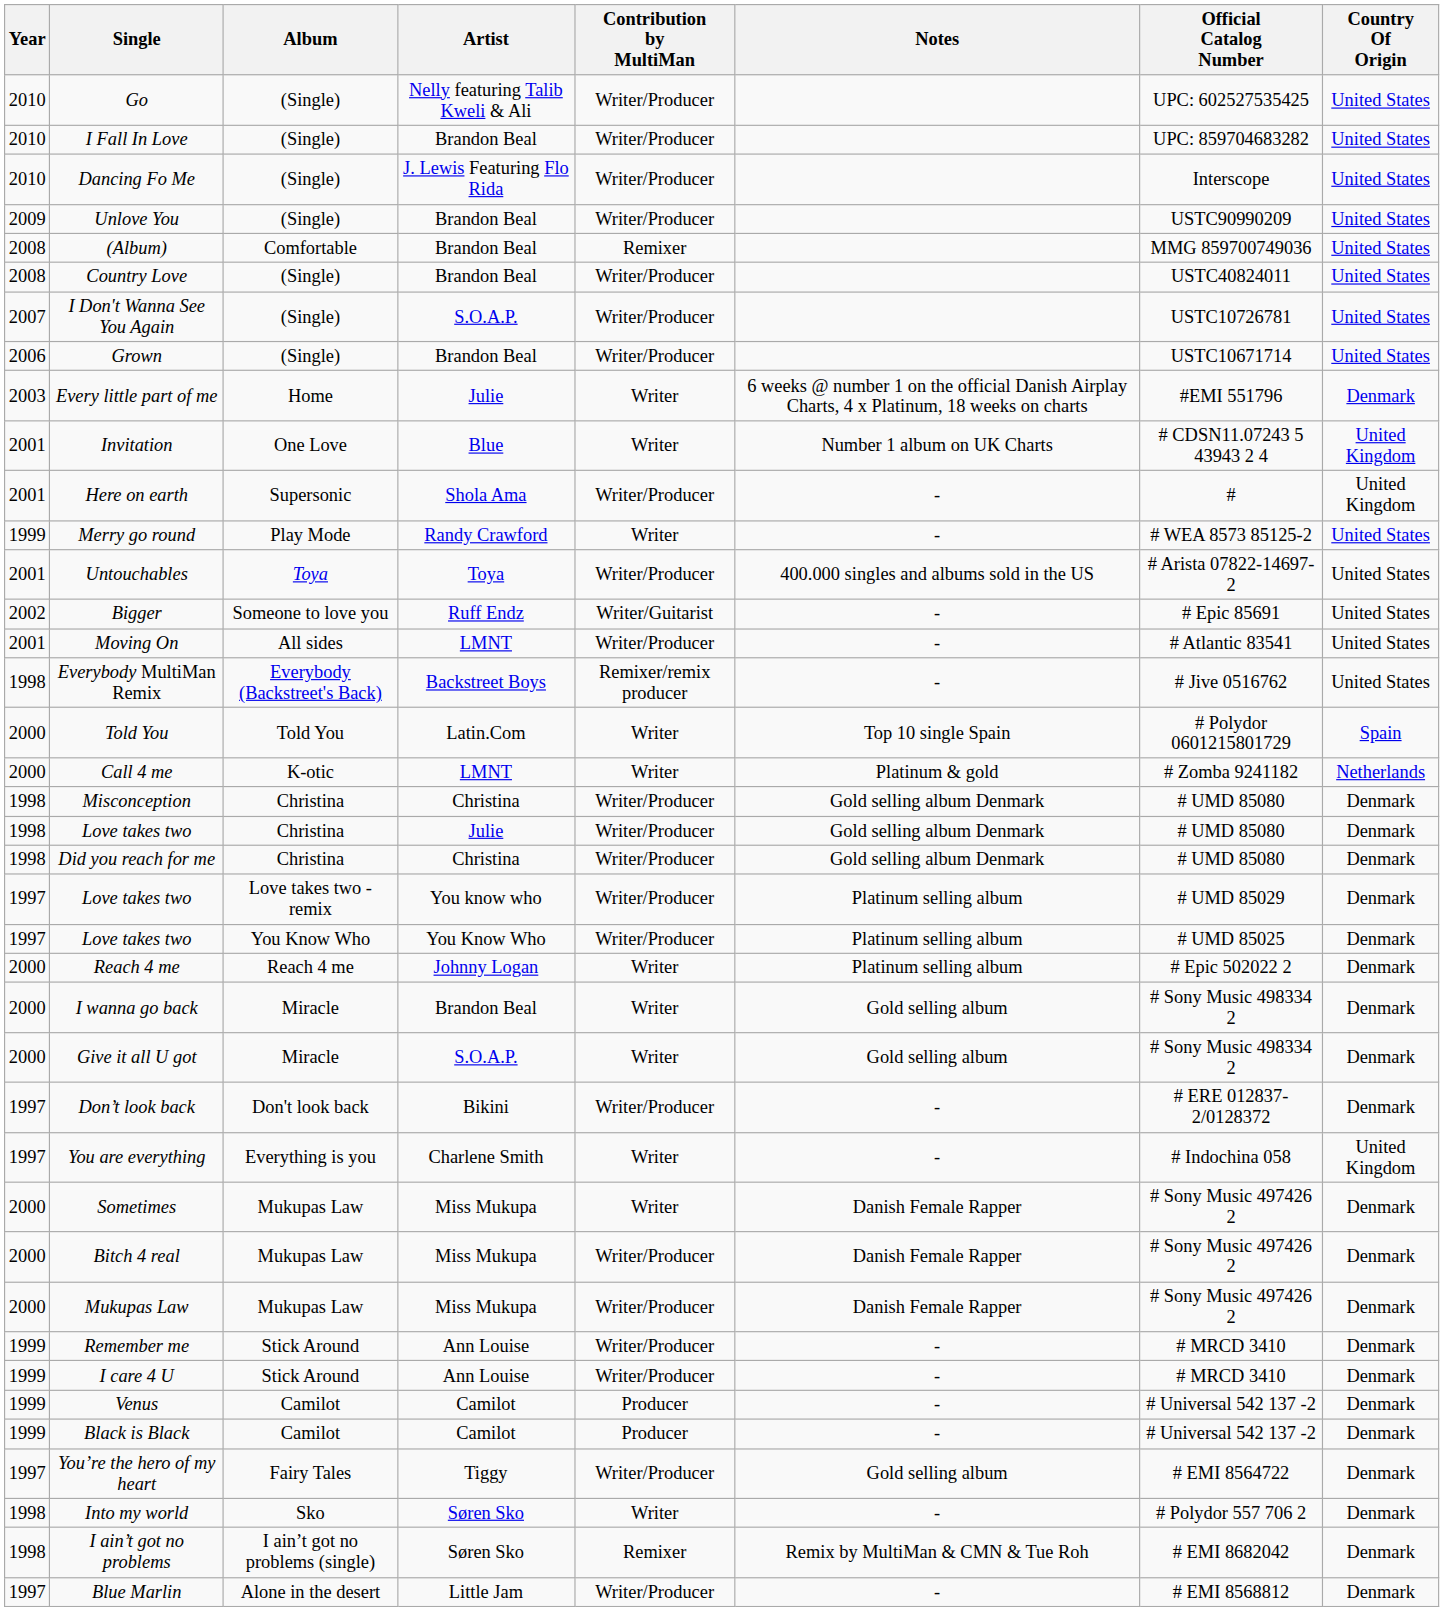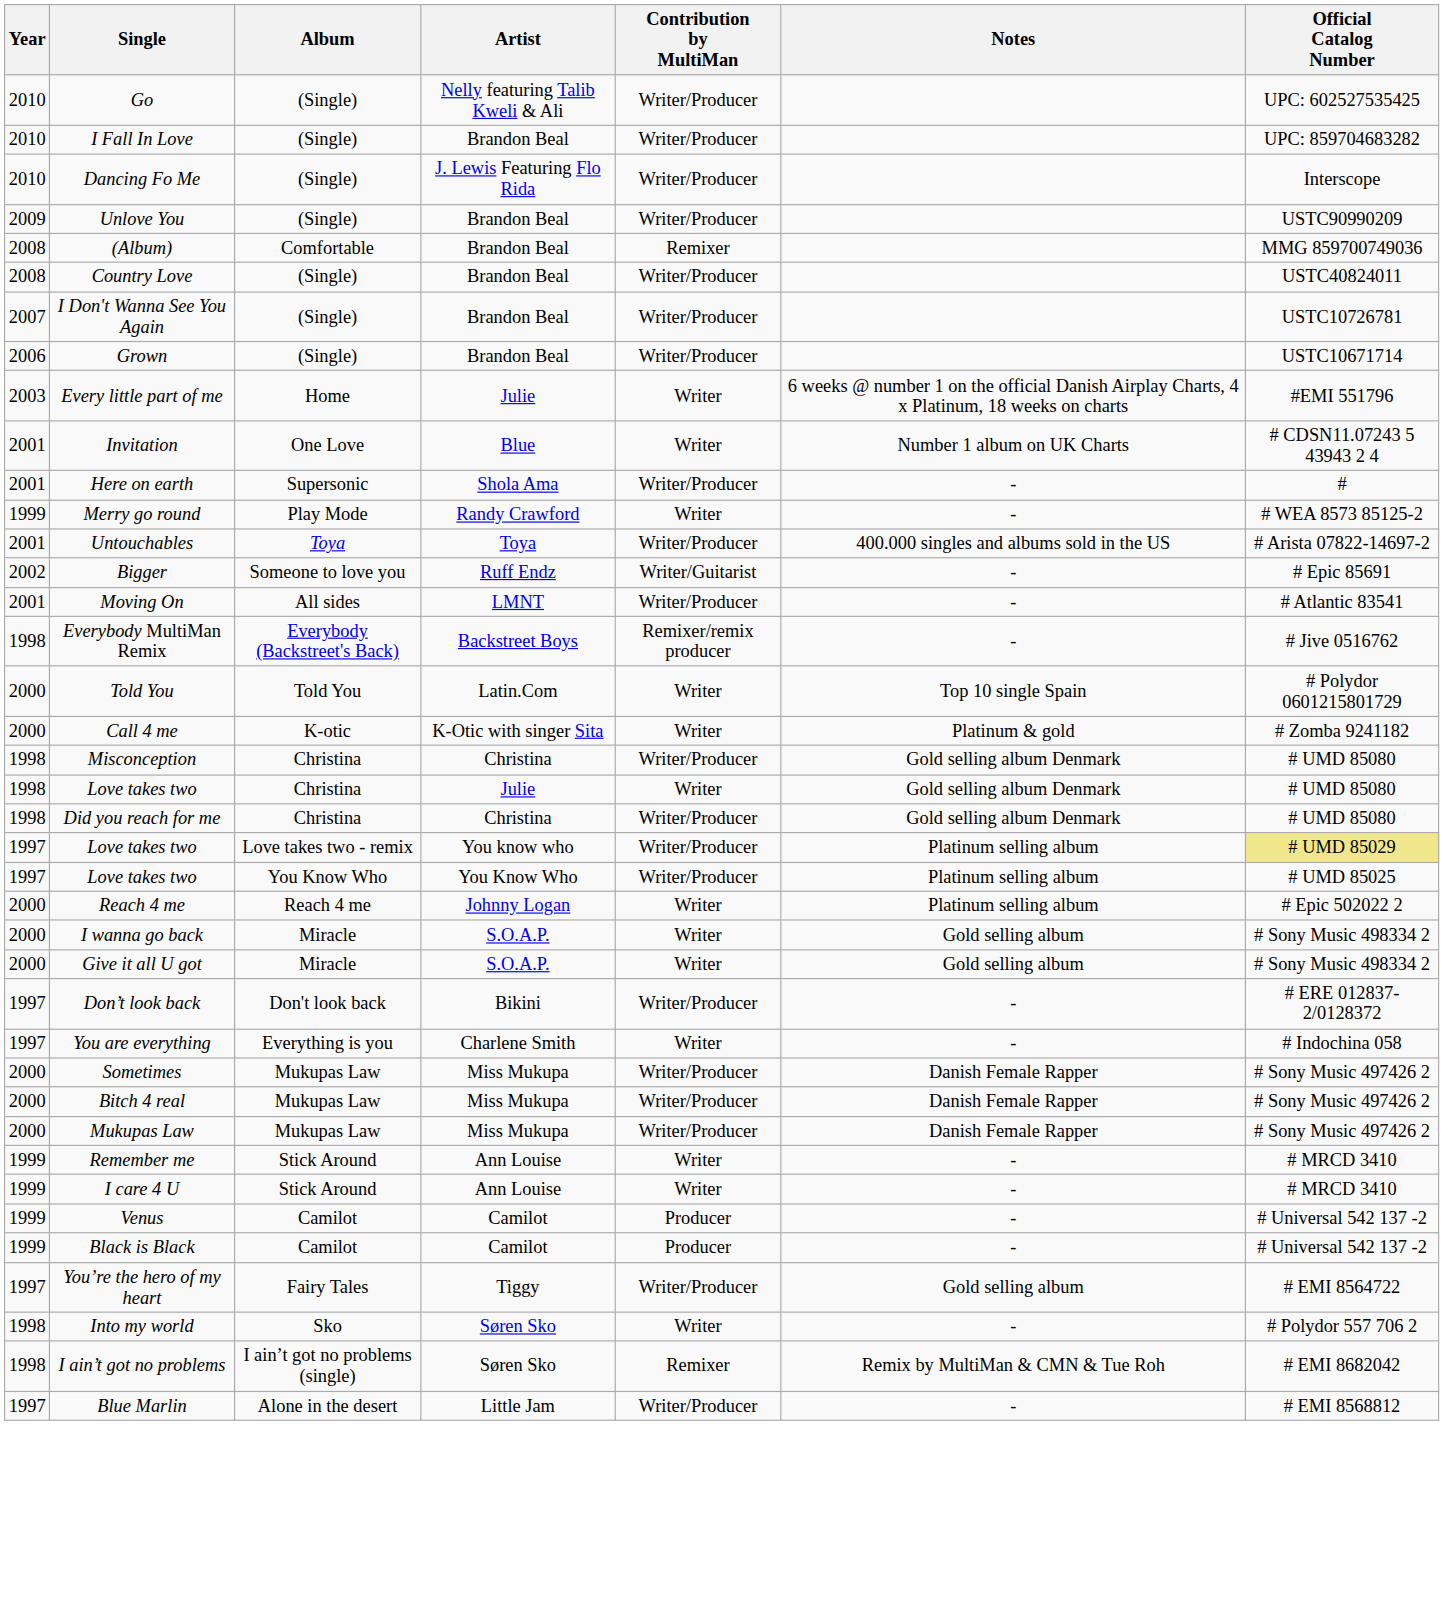 <table class="wikitable">
 <tr>
 <th>Year</th>
 <th>Single</th>
 <th>Album</th>
 <th>Artist</th>
 <th>Contribution<br>by<br>MultiMan</th>
 <th>Notes</th>
 <th>Official<br>Catalog<br>Number</th>
-<th>Country<br>Of<br>Origin</th>
 </tr>
 <tr>
 <td align="center">2010</td>
 <td align="center"><em>Go</em></td>
 <td align="center">(Single)</td>
 <td align="center"><a href='#'>Nelly</a> featuring <a href='#'>Talib Kweli</a> & Ali</td>
 <td align="center">Writer/Producer</td>
 <td align="center"></td>
 <td align="center">UPC: 602527535425</td>
-<td align="center"><a href='#'>United States</a></td>
 </tr>
 <tr>
 <td align="center">2010</td>
 <td align="center"><em>I Fall In Love</em></td>
 <td align="center">(Single)</td>
 <td align="center">Brandon Beal</td>
 <td align="center">Writer/Producer</td>
 <td align="center"></td>
 <td align="center">UPC: 859704683282</td>
-<td align="center"><a href='#'>United States</a></td>
 </tr>
 <tr>
 <td align="center">2010</td>
 <td align="center"><em>Dancing Fo Me</em> </td>
 <td align="center">(Single)</td>
 <td align="center"><a href='#'>J. Lewis</a> Featuring <a href='#'>Flo Rida</a></td>
 <td align="center">Writer/Producer</td>
 <td align="center"></td>
 <td align="center">Interscope</td>
-<td align="center"><a href='#'>United States</a></td>
 </tr>
 <tr>
 <td align="center">2009</td>
 <td align="center"><em>Unlove You</em></td>
 <td align="center">(Single)</td>
 <td align="center">Brandon Beal</td>
 <td align="center">Writer/Producer</td>
 <td align="center"></td>
 <td align="center">USTC90990209</td>
-<td align="center"><a href='#'>United States</a></td>
 </tr>
 <tr>
 <td align="center">2008</td>
 <td align="center"><em>(Album)</em></td>
 <td align="center">Comfortable</td>
 <td align="center">Brandon Beal</td>
 <td align="center">Remixer</td>
 <td align="center"></td>
 <td align="center">MMG 859700749036</td>
-<td align="center"><a href='#'>United States</a></td>
 </tr>
 <tr>
 <td align="center">2008</td>
 <td align="center"><em>Country Love</em></td>
 <td align="center">(Single)</td>
 <td align="center">Brandon Beal</td>
 <td align="center">Writer/Producer</td>
 <td align="center"></td>
 <td align="center">USTC40824011</td>
-<td align="center"><a href='#'>United States</a></td>
 </tr>
 <tr>
 <td align="center">2007</td>
 <td align="center"><em>I Don't Wanna See You Again</em></td>
 <td align="center">(Single)</td>
-<td align="center"><a href='#'>S.O.A.P.</a></td>
+<td align="center">Brandon Beal</td>
 <td align="center">Writer/Producer</td>
 <td align="center"></td>
 <td align="center">USTC10726781</td>
-<td align="center"><a href='#'>United States</a></td>
 </tr>
 <tr>
 <td align="center">2006</td>
 <td align="center"><em>Grown</em></td>
 <td align="center">(Single)</td>
 <td align="center">Brandon Beal</td>
 <td align="center">Writer/Producer</td>
 <td align="center"></td>
 <td align="center">USTC10671714</td>
-<td align="center"><a href='#'>United States</a></td>
 </tr>
 <tr>
 <td align="center">2003</td>
 <td align="center"><em>Every little part of me</em></td>
 <td align="center">Home</td>
 <td align="center"><a href='#'>Julie</a></td>
 <td align="center">Writer</td>
 <td align="center">6 weeks @ number 1 on the official Danish Airplay Charts, 4 x Platinum, 18 weeks on charts</td>
 <td align="center">#EMI 551796</td>
-<td align="center"><a href='#'>Denmark</a></td>
 </tr>
 <tr>
 <td align="center">2001</td>
 <td align="center"><em>Invitation</em></td>
 <td align="center">One Love</td>
 <td align="center"><a href='#'>Blue</a></td>
 <td align="center">Writer</td>
 <td align="center">Number 1 album on UK Charts</td>
 <td align="center"># CDSN11.07243 5 43943 2 4</td>
-<td align="center"><a href='#'>United Kingdom</a></td>
 </tr>
 <tr>
 <td align="center">2001</td>
 <td align="center"><em>Here on earth</em></td>
 <td align="center">Supersonic</td>
 <td align="center"><a href='#'>Shola Ama</a></td>
 <td align="center">Writer/Producer</td>
 <td align="center">-</td>
 <td align="center">#</td>
-<td align="center">United Kingdom</td>
 </tr>
 <tr>
 <td align="center">1999</td>
 <td align="center"><em>Merry go round</em></td>
 <td align="center">Play Mode</td>
 <td align="center"><a href='#'>Randy Crawford</a></td>
 <td align="center">Writer</td>
 <td align="center">-</td>
 <td align="center"># WEA 8573 85125-2</td>
-<td align="center"><a href='#'>United States</a></td>
 </tr>
 <tr>
 <td align="center">2001</td>
 <td align="center"><em>Untouchables</em></td>
 <td align="center"><em><a href='#'>Toya</a></em></td>
 <td align="center"><a href='#'>Toya</a></td>
 <td align="center">Writer/Producer</td>
 <td align="center">400.000 singles and albums sold in the US</td>
 <td align="center"># Arista 07822-14697-2</td>
-<td align="center">United States</td>
 </tr>
 <tr>
 <td align="center">2002</td>
 <td align="center"><em>Bigger</em></td>
 <td align="center">Someone to love you</td>
 <td align="center"><a href='#'>Ruff Endz</a></td>
 <td align="center">Writer/Guitarist</td>
 <td align="center">-</td>
 <td align="center"># Epic 85691</td>
-<td align="center">United States</td>
 </tr>
 <tr>
 <td align="center">2001</td>
 <td align="center"><em>Moving On</em></td>
 <td align="center">All sides</td>
 <td align="center"><a href='#'>LMNT</a></td>
 <td align="center">Writer/Producer</td>
 <td align="center">-</td>
 <td align="center"># Atlantic 83541</td>
-<td align="center">United States</td>
 </tr>
 <tr>
 <td align="center">1998</td>
 <td align="center"><em>Everybody</em> MultiMan Remix </td>
 <td align="center"><a href='#'>Everybody (Backstreet's Back)</a></td>
 <td align="center"><a href='#'>Backstreet Boys</a></td>
 <td align="center">Remixer/remix producer</td>
 <td align="center">-</td>
 <td align="center"># Jive 0516762</td>
-<td align="center">United States</td>
 </tr>
 <tr>
 <td align="center">2000</td>
 <td align="center"><em>Told You</em></td>
 <td align="center">Told You</td>
 <td align="center">Latin.Com</td>
 <td align="center">Writer</td>
 <td align="center">Top 10 single Spain</td>
 <td align="center"># Polydor 0601215801729</td>
-<td align="center"><a href='#'>Spain</a></td>
 </tr>
 <tr>
 <td align="center">2000</td>
 <td align="center"><em>Call 4 me</em></td>
 <td align="center">K-otic</td>
-<td align="center"><a href='#'>LMNT</a></td>
+<td align="center">K-Otic with singer <a href='#'>Sita</a></td>
 <td align="center">Writer</td>
 <td align="center">Platinum & gold</td>
 <td align="center"># Zomba 9241182</td>
-<td align="center"><a href='#'>Netherlands</a></td>
 </tr>
 <tr>
 <td align="center">1998</td>
 <td align="center"><em>Misconception</em></td>
 <td align="center">Christina</td>
 <td align="center">Christina</td>
 <td align="center">Writer/Producer</td>
 <td align="center">Gold selling album Denmark</td>
 <td align="center"># UMD 85080</td>
-<td align="center">Denmark</td>
 </tr>
 <tr>
 <td align="center">1998</td>
 <td align="center"><em>Love takes two</em></td>
 <td align="center">Christina</td>
 <td align="center"><a href='#'>Julie</a></td>
-<td align="center">Writer/Producer</td>
+<td align="center">Writer</td>
 <td align="center">Gold selling album Denmark</td>
 <td align="center"># UMD 85080</td>
-<td align="center">Denmark</td>
 </tr>
 <tr>
 <td align="center">1998</td>
 <td align="center"><em>Did you reach for me</em></td>
 <td align="center">Christina</td>
 <td align="center">Christina</td>
 <td align="center">Writer/Producer</td>
 <td align="center">Gold selling album Denmark</td>
 <td align="center"># UMD 85080</td>
-<td align="center">Denmark</td>
 </tr>
 <tr>
 <td align="center">1997</td>
 <td align="center"><em>Love takes two</em></td>
 <td align="center">Love takes two - remix</td>
 <td align="center">You know who</td>
 <td align="center">Writer/Producer</td>
 <td align="center">Platinum selling album</td>
-<td align="center"># UMD 85029</td>
-<td align="center">Denmark</td>
+<td align="center" style="background: khaki;"># UMD 85029</td>
 </tr>
 <tr>
 <td align="center">1997</td>
 <td align="center"><em>Love takes two</em></td>
 <td align="center">You Know Who</td>
 <td align="center">You Know Who</td>
 <td align="center">Writer/Producer</td>
 <td align="center">Platinum selling album</td>
 <td align="center"># UMD 85025</td>
-<td align="center">Denmark</td>
 </tr>
 <tr>
 <td align="center">2000</td>
 <td align="center"><em>Reach 4 me</em></td>
 <td align="center">Reach 4 me</td>
 <td align="center"><a href='#'>Johnny Logan</a></td>
 <td align="center">Writer</td>
 <td align="center">Platinum selling album</td>
 <td align="center"># Epic 502022 2</td>
-<td align="center">Denmark</td>
 </tr>
 <tr>
 <td align="center">2000</td>
 <td align="center"><em>I wanna go back</em></td>
 <td align="center">Miracle</td>
-<td align="center">Brandon Beal</td>
+<td align="center"><a href='#'>S.O.A.P.</a></td>
 <td align="center">Writer</td>
 <td align="center">Gold selling album</td>
 <td align="center"># Sony Music 498334 2</td>
-<td align="center">Denmark</td>
 </tr>
 <tr>
 <td align="center">2000</td>
 <td align="center"><em>Give it all U got</em></td>
 <td align="center">Miracle</td>
 <td align="center"><a href='#'>S.O.A.P.</a></td>
 <td align="center">Writer</td>
 <td align="center">Gold selling album</td>
 <td align="center"># Sony Music 498334 2</td>
-<td align="center">Denmark</td>
 </tr>
 <tr>
 <td align="center">1997</td>
 <td align="center"><em>Don’t look back</em></td>
 <td align="center">Don't look back</td>
 <td align="center">Bikini</td>
 <td align="center">Writer/Producer</td>
 <td align="center">-</td>
 <td align="center"># ERE 012837-2/0128372</td>
-<td align="center">Denmark</td>
 </tr>
 <tr>
 <td align="center">1997</td>
 <td align="center"><em>You are everything</em></td>
 <td align="center">Everything is you</td>
 <td align="center">Charlene Smith</td>
 <td align="center">Writer</td>
 <td align="center">-</td>
 <td align="center"># Indochina 058</td>
-<td align="center">United Kingdom</td>
 </tr>
 <tr>
 <td align="center">2000</td>
 <td align="center"><em>Sometimes</em></td>
 <td align="center">Mukupas Law</td>
 <td align="center">Miss Mukupa</td>
-<td align="center">Writer</td>
+<td align="center">Writer/Producer</td>
 <td align="center">Danish Female Rapper</td>
 <td align="center"># Sony Music 497426 2</td>
-<td align="center">Denmark</td>
 </tr>
 <tr>
 <td align="center">2000</td>
 <td align="center"><em>Bitch 4 real</em></td>
 <td align="center">Mukupas Law</td>
 <td align="center">Miss Mukupa</td>
 <td align="center">Writer/Producer</td>
 <td align="center">Danish Female Rapper</td>
 <td align="center"># Sony Music 497426 2</td>
-<td align="center">Denmark</td>
 </tr>
 <tr>
 <td align="center">2000</td>
 <td align="center"><em>Mukupas Law</em></td>
 <td align="center">Mukupas Law</td>
 <td align="center">Miss Mukupa</td>
 <td align="center">Writer/Producer</td>
 <td align="center">Danish Female Rapper</td>
 <td align="center"># Sony Music 497426 2</td>
-<td align="center">Denmark</td>
 </tr>
 <tr>
 <td align="center">1999</td>
 <td align="center"><em>Remember me</em></td>
 <td align="center">Stick Around</td>
 <td align="center">Ann Louise</td>
-<td align="center">Writer/Producer</td>
+<td align="center">Writer</td>
 <td align="center">-</td>
 <td align="center"># MRCD 3410</td>
-<td align="center">Denmark</td>
 </tr>
 <tr>
 <td align="center">1999</td>
 <td align="center"><em>I care 4 U</em></td>
 <td align="center">Stick Around</td>
 <td align="center">Ann Louise</td>
-<td align="center">Writer/Producer</td>
+<td align="center">Writer</td>
 <td align="center">-</td>
 <td align="center"># MRCD 3410</td>
-<td align="center">Denmark</td>
 </tr>
 <tr>
 <td align="center">1999</td>
 <td align="center"><em>Venus</em></td>
 <td align="center">Camilot</td>
 <td align="center">Camilot</td>
 <td align="center">Producer</td>
 <td align="center">-</td>
 <td align="center"># Universal 542 137 -2</td>
-<td align="center">Denmark</td>
 </tr>
 <tr>
 <td align="center">1999</td>
 <td align="center"><em>Black is Black</em></td>
 <td align="center">Camilot</td>
 <td align="center">Camilot</td>
 <td align="center">Producer</td>
 <td align="center">-</td>
 <td align="center"># Universal 542 137 -2</td>
-<td align="center">Denmark</td>
 </tr>
 <tr>
 <td align="center">1997</td>
 <td align="center"><em>You’re the hero of my heart</em></td>
 <td align="center">Fairy Tales</td>
 <td align="center">Tiggy</td>
 <td align="center">Writer/Producer</td>
 <td align="center">Gold selling album</td>
 <td align="center"># EMI 8564722</td>
-<td align="center">Denmark</td>
 </tr>
 <tr>
 <td align="center">1998</td>
 <td align="center"><em>Into my world</em></td>
 <td align="center">Sko</td>
 <td align="center"><a href='#'>Søren Sko</a></td>
 <td align="center">Writer</td>
 <td align="center">-</td>
 <td align="center"># Polydor 557 706 2</td>
-<td align="center">Denmark</td>
 </tr>
 <tr>
 <td align="center">1998</td>
 <td align="center"><em>I ain’t got no problems</em></td>
 <td align="center">I ain’t got no problems (single)</td>
 <td align="center">Søren Sko</td>
 <td align="center">Remixer</td>
 <td align="center">Remix by MultiMan & CMN & Tue Roh</td>
 <td align="center"># EMI 8682042</td>
-<td align="center">Denmark</td>
 </tr>
 <tr>
 <td align="center">1997</td>
 <td align="center"><em>Blue Marlin</em></td>
 <td align="center">Alone in the desert</td>
 <td align="center">Little Jam</td>
 <td align="center">Writer/Producer</td>
 <td align="center">-</td>
 <td align="center"># EMI 8568812</td>
-<td align="center">Denmark</td>
 </tr>
 </table>
